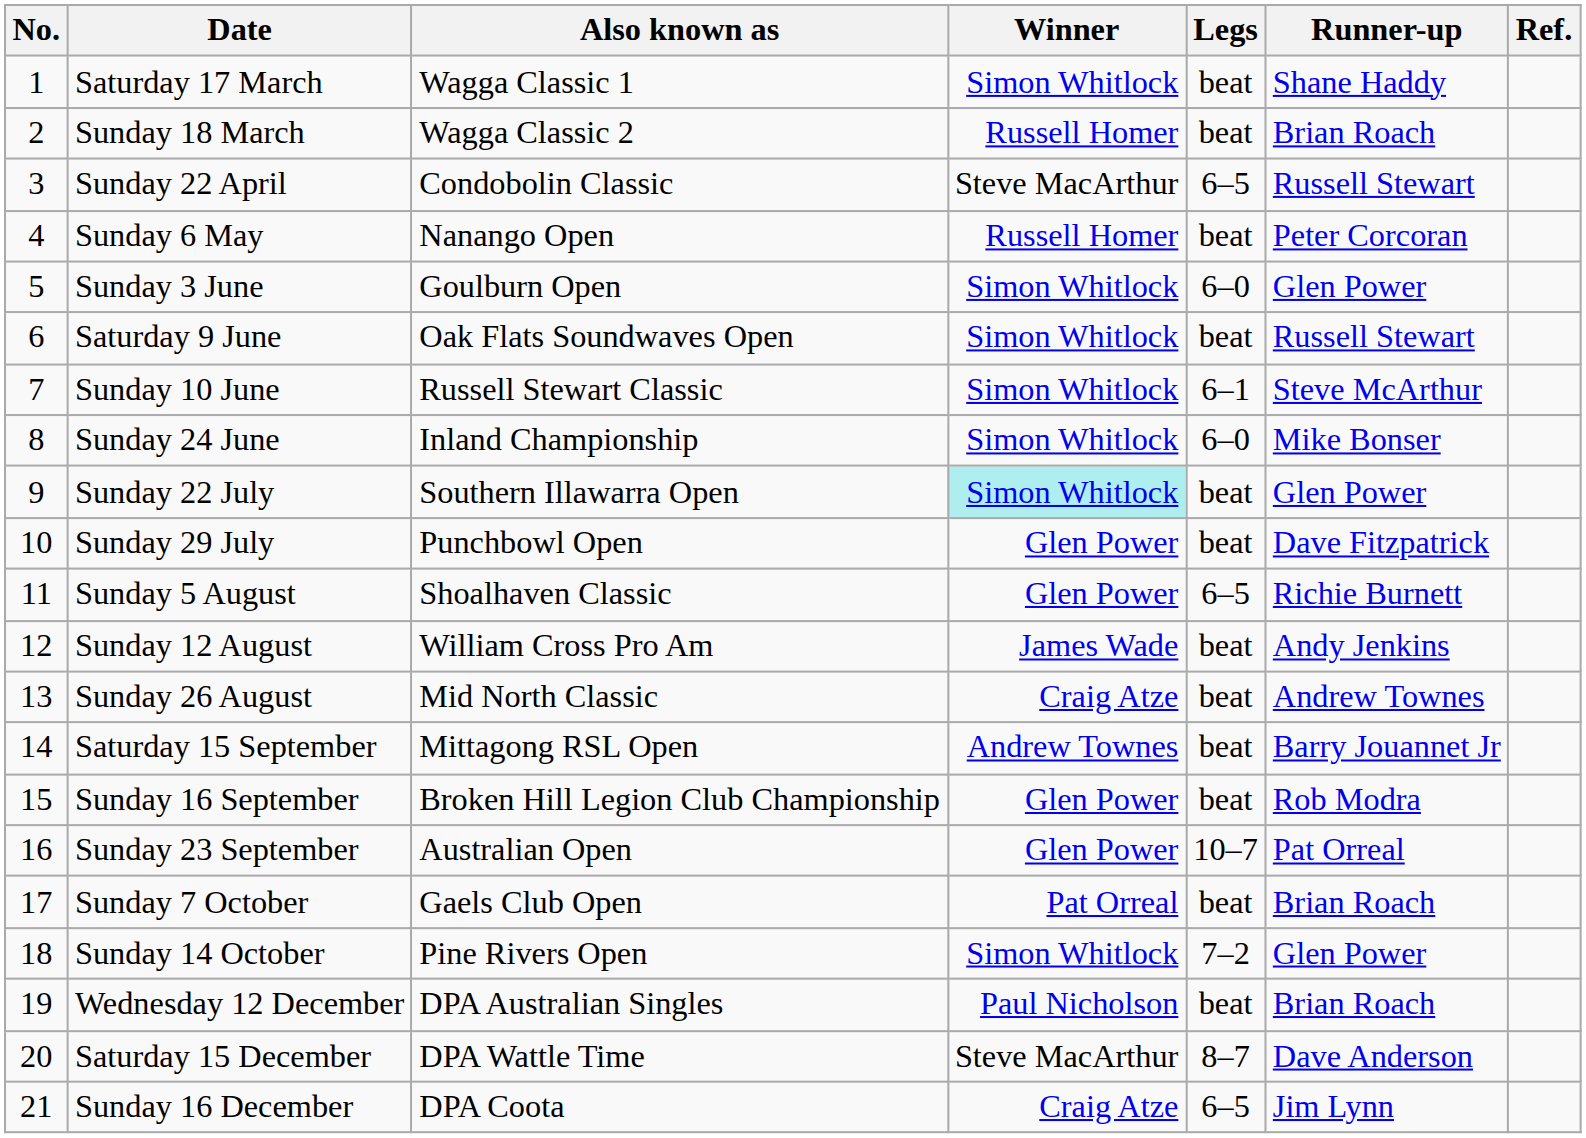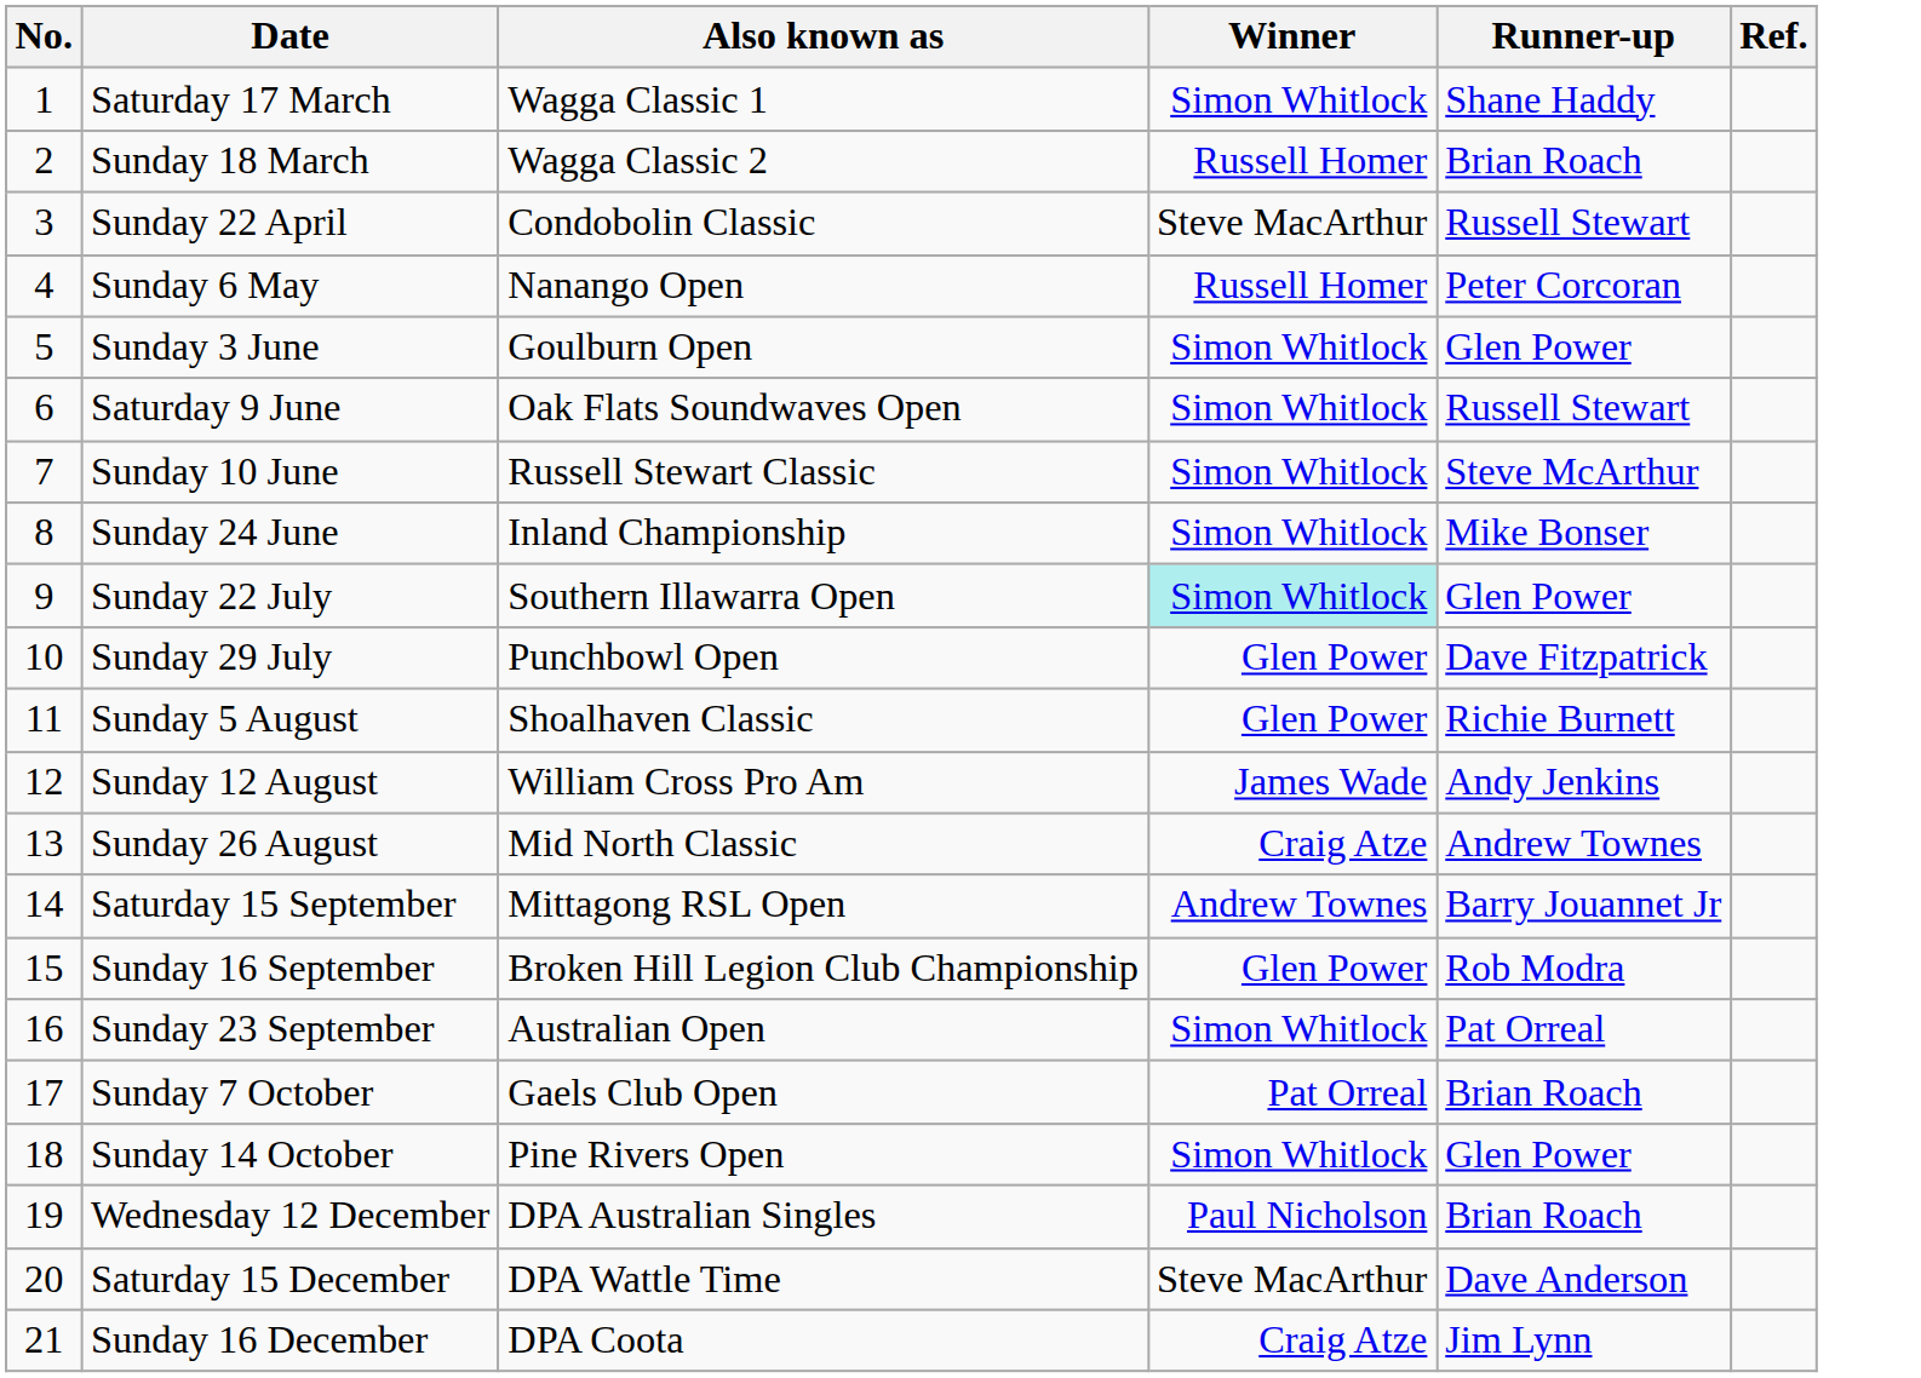 <table class="wikitable">
 <tr>
 <th>No.</th>
 <th>Date</th>
 <th>Also known as</th>
 <th>Winner</th>
-<th>Legs</th>
 <th>Runner-up</th>
 <th>Ref.</th>
 </tr>
 <tr>
 <td align=center>1</td>
 <td>Saturday 17 March</td>
 <td>Wagga Classic 1</td>
 <td align=right><a href='#'>Simon Whitlock</a> </td>
-<td align=center>beat</td>
 <td> <a href='#'>Shane Haddy</a></td>
 <td></td>
 </tr>
 <tr>
 <td align=center>2</td>
 <td>Sunday 18 March</td>
 <td>Wagga Classic 2</td>
 <td align=right><a href='#'>Russell Homer</a> </td>
-<td align=center>beat</td>
 <td> <a href='#'>Brian Roach</a></td>
 <td></td>
 </tr>
 <tr>
 <td align=center>3</td>
 <td>Sunday 22 April</td>
 <td>Condobolin Classic</td>
 <td align=right>Steve MacArthur </td>
-<td align=center>6–5</td>
 <td> <a href='#'>Russell Stewart</a></td>
 <td></td>
 </tr>
 <tr>
 <td align=center>4</td>
 <td>Sunday 6 May</td>
 <td>Nanango Open</td>
 <td align=right><a href='#'>Russell Homer</a> </td>
-<td align=center>beat</td>
 <td> <a href='#'>Peter Corcoran</a></td>
 <td></td>
 </tr>
 <tr>
 <td align=center>5</td>
 <td>Sunday 3 June</td>
 <td>Goulburn Open</td>
 <td align=right><a href='#'>Simon Whitlock</a> </td>
-<td align=center>6–0</td>
 <td> <a href='#'>Glen Power</a></td>
 <td></td>
 </tr>
 <tr>
 <td align=center>6</td>
 <td>Saturday 9 June</td>
 <td>Oak Flats Soundwaves Open</td>
 <td align=right><a href='#'>Simon Whitlock</a> </td>
-<td align=center>beat</td>
 <td> <a href='#'>Russell Stewart</a></td>
 <td></td>
 </tr>
 <tr>
 <td align=center>7</td>
 <td>Sunday 10 June</td>
 <td>Russell Stewart Classic</td>
 <td align=right><a href='#'>Simon Whitlock</a> </td>
-<td align=center>6–1</td>
 <td> <a href='#'>Steve McArthur</a></td>
 <td></td>
 </tr>
 <tr>
 <td align=center>8</td>
 <td>Sunday 24 June</td>
 <td>Inland Championship</td>
 <td align=right><a href='#'>Simon Whitlock</a> </td>
-<td align=center>6–0</td>
 <td> <a href='#'>Mike Bonser</a></td>
 <td></td>
 </tr>
 <tr>
 <td align=center>9</td>
 <td>Sunday 22 July</td>
 <td>Southern Illawarra Open</td>
 <td align=right style="background: paleturquoise;"><a href='#'>Simon Whitlock</a> </td>
-<td align=center>beat</td>
 <td> <a href='#'>Glen Power</a></td>
 <td></td>
 </tr>
 <tr>
 <td align=center>10</td>
 <td>Sunday 29 July</td>
 <td>Punchbowl Open</td>
 <td align=right><a href='#'>Glen Power</a> </td>
-<td align=center>beat</td>
 <td> <a href='#'>Dave Fitzpatrick</a></td>
 <td></td>
 </tr>
 <tr>
 <td align=center>11</td>
 <td>Sunday 5 August</td>
 <td>Shoalhaven Classic</td>
 <td align=right><a href='#'>Glen Power</a> </td>
-<td align=center>6–5</td>
 <td> <a href='#'>Richie Burnett</a></td>
 <td></td>
 </tr>
 <tr>
 <td align=center>12</td>
 <td>Sunday 12 August</td>
 <td>William Cross Pro Am</td>
 <td align=right><a href='#'>James Wade</a> </td>
-<td align=center>beat</td>
 <td> <a href='#'>Andy Jenkins</a></td>
 <td></td>
 </tr>
 <tr>
 <td align=center>13</td>
 <td>Sunday 26 August</td>
 <td>Mid North Classic</td>
 <td align=right><a href='#'>Craig Atze</a> </td>
-<td align=center>beat</td>
 <td> <a href='#'>Andrew Townes</a></td>
 <td></td>
 </tr>
 <tr>
 <td align=center>14</td>
 <td>Saturday 15 September</td>
 <td>Mittagong RSL Open</td>
 <td align=right><a href='#'>Andrew Townes</a> </td>
-<td align=center>beat</td>
 <td> <a href='#'>Barry Jouannet Jr</a></td>
 <td></td>
 </tr>
 <tr>
 <td align=center>15</td>
 <td>Sunday 16 September</td>
 <td>Broken Hill Legion Club Championship</td>
 <td align=right><a href='#'>Glen Power</a> </td>
-<td align=center>beat</td>
 <td> <a href='#'>Rob Modra</a></td>
 <td></td>
 </tr>
 <tr>
 <td align=center>16</td>
 <td>Sunday 23 September</td>
 <td>Australian Open</td>
-<td align=right><a href='#'>Glen Power</a> </td>
-<td align=center>10–7</td>
+<td align=right><a href='#'>Simon Whitlock</a> </td>
 <td> <a href='#'>Pat Orreal</a></td>
 <td></td>
 </tr>
 <tr>
 <td align=center>17</td>
 <td>Sunday 7 October</td>
 <td>Gaels Club Open</td>
 <td align=right><a href='#'>Pat Orreal</a> </td>
-<td align=center>beat</td>
 <td> <a href='#'>Brian Roach</a></td>
 <td></td>
 </tr>
 <tr>
 <td align=center>18</td>
 <td>Sunday 14 October</td>
 <td>Pine Rivers Open</td>
 <td align=right><a href='#'>Simon Whitlock</a> </td>
-<td align=center>7–2</td>
 <td> <a href='#'>Glen Power</a></td>
 <td></td>
 </tr>
 <tr>
 <td align=center>19</td>
 <td>Wednesday 12 December</td>
 <td>DPA Australian Singles</td>
 <td align=right><a href='#'>Paul Nicholson</a> </td>
-<td align=center>beat</td>
 <td> <a href='#'>Brian Roach</a></td>
 <td></td>
 </tr>
 <tr>
 <td align=center>20</td>
 <td>Saturday 15 December</td>
 <td>DPA Wattle Time</td>
 <td align=right>Steve MacArthur </td>
-<td align=center>8–7</td>
 <td> <a href='#'>Dave Anderson</a></td>
 <td></td>
 </tr>
 <tr>
 <td align=center>21</td>
 <td>Sunday 16 December</td>
 <td>DPA Coota</td>
 <td align=right><a href='#'>Craig Atze</a> </td>
-<td align=center>6–5</td>
 <td> <a href='#'>Jim Lynn</a></td>
 <td></td>
 </tr>
 </table>
